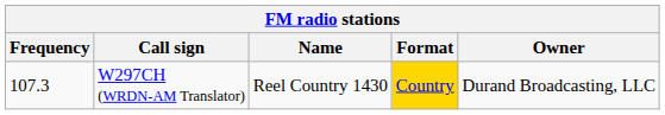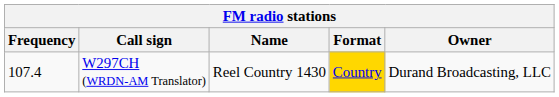 <table class="wikitable">
 <tr>
 <th align="center" colspan="5"><strong><a href='#'>FM radio</a> stations</strong></th>
 </tr>
 <tr>
 <th>Frequency</th>
 <th>Call sign</th>
 <th>Name</th>
 <th>Format</th>
 <th>Owner</th>
 </tr>
 <tr>
-<td>107.3</td>
+<td>107.4</td>
 <td><a href='#'>W297CH</a><br><small>(<a href='#'>WRDN-AM</a> Translator)</small></td>
 <td>Reel Country 1430</td>
 <td style="background: gold;"><a href='#'>Country</a></td>
 <td>Durand Broadcasting, LLC</td>
 </tr>
 </table>
